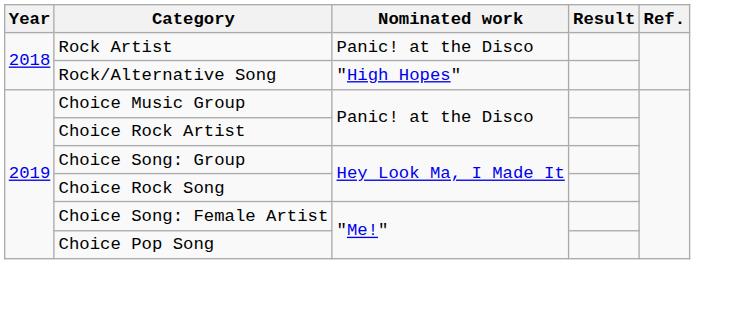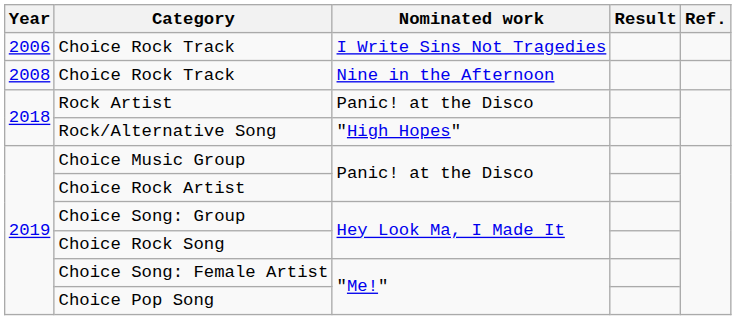 <table class="wikitable">
 <tr>
 <th>Year</th>
 <th>Category</th>
 <th>Nominated work</th>
 <th>Result</th>
 <th>Ref.</th>
+</tr>
+<tr>
+<td><a href='#'>2006</a></td>
+<td>Choice Rock Track</td>
+<td><a href='#'>I Write Sins Not Tragedies</a></td>
+<td></td>
+<td></td>
+</tr>
+<tr>
+<td><a href='#'>2008</a></td>
+<td>Choice Rock Track</td>
+<td><a href='#'>Nine in the Afternoon</a></td>
+<td></td>
+<td></td>
 </tr>
 <tr>
 <td rowspan="2"><a href='#'>2018</a></td>
 <td rowspan="1">Rock Artist</td>
 <td>Panic! at the Disco</td>
 <td></td>
 <td rowspan="2"></td>
 </tr>
 <tr>
 <td>Rock/Alternative Song</td>
 <td>"<a href='#'>High Hopes</a>"</td>
 <td></td>
 </tr>
 <tr>
 <td rowspan="6"><a href='#'>2019</a></td>
 <td>Choice Music Group</td>
 <td rowspan="2">Panic! at the Disco</td>
 <td></td>
 <td rowspan="6"></td>
 </tr>
 <tr>
 <td rowspan="1">Choice Rock Artist</td>
 <td></td>
 </tr>
 <tr>
 <td rowspan="1">Choice Song: Group</td>
 <td rowspan="2"><a href='#'>Hey Look Ma, I Made It</a></td>
 <td></td>
 </tr>
 <tr>
 <td rowspan="1">Choice Rock Song</td>
 <td></td>
 </tr>
 <tr>
 <td rowspan="1">Choice Song: Female Artist</td>
 <td rowspan="2">"<a href='#'>Me!</a>"<br></td>
 <td></td>
 </tr>
 <tr>
 <td rowspan="1">Choice Pop Song</td>
 <td></td>
 </tr>
 </table>
